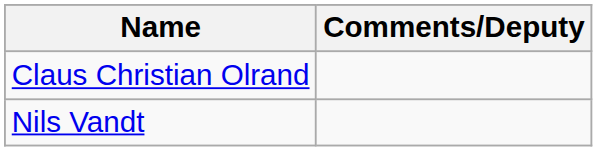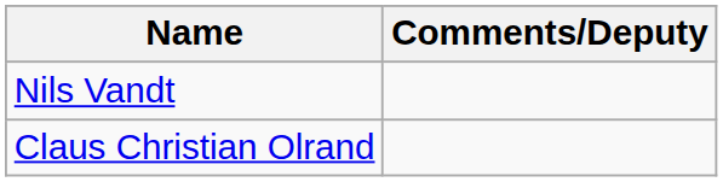 <table class="wikitable">
 <tr>
 <th>Name</th>
 <th>Comments/Deputy</th>
 </tr>
 <tr>
+<td><a href='#'>Nils Vandt</a></td>
+<td></td>
+</tr>
+<tr>
 <td><a href='#'>Claus Christian Olrand</a></td>
 <td></td>
 </tr>
-<tr>
-<td><a href='#'>Nils Vandt</a></td>
-<td></td>
-</tr>
 </table>
